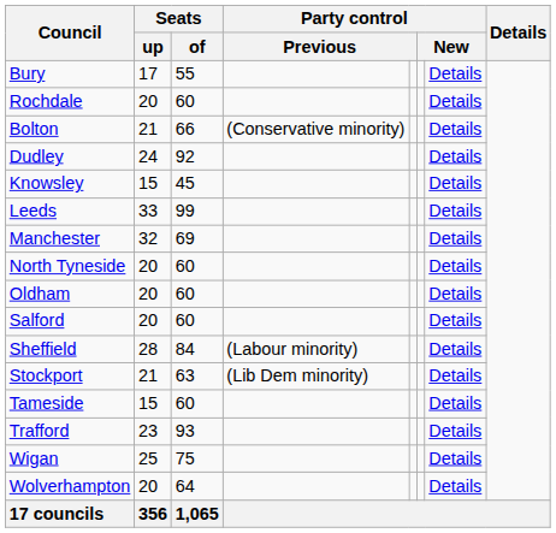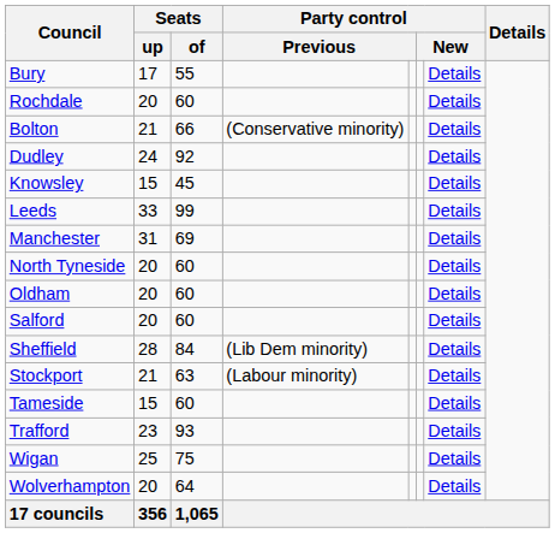 <table class="wikitable sortable">
 <tr>
 <th rowspan="2">Council</th>
 <th colspan="2">Seats</th>
 <th colspan="4">Party control</th>
 <th rowspan="2">Details</th>
 </tr>
 <tr>
 <th>up</th>
 <th>of</th>
 <th colspan="2">Previous</th>
 <th colspan="2">New</th>
 </tr>
 <tr>
 <td><a href='#'>Bury</a></td>
 <td>17</td>
 <td>55</td>
 <td></td>
 <td></td>
 <td></td>
 <td><a href='#'>Details</a></td>
 </tr>
 <tr>
 <td><a href='#'>Rochdale</a></td>
 <td>20</td>
 <td>60</td>
 <td></td>
 <td></td>
 <td></td>
 <td><a href='#'>Details</a></td>
 </tr>
 <tr>
 <td><a href='#'>Bolton</a></td>
 <td>21</td>
 <td>66</td>
 <td> (Conservative minority)</td>
 <td></td>
 <td></td>
 <td><a href='#'>Details</a></td>
 </tr>
 <tr>
 <td><a href='#'>Dudley</a></td>
 <td>24</td>
 <td>92</td>
 <td></td>
 <td></td>
 <td></td>
 <td><a href='#'>Details</a></td>
 </tr>
 <tr>
 <td><a href='#'>Knowsley</a></td>
 <td>15</td>
 <td>45</td>
 <td></td>
 <td></td>
 <td></td>
 <td><a href='#'>Details</a></td>
 </tr>
 <tr>
 <td><a href='#'>Leeds</a></td>
 <td>33</td>
 <td>99</td>
 <td></td>
 <td></td>
 <td></td>
 <td><a href='#'>Details</a></td>
 </tr>
 <tr>
 <td><a href='#'>Manchester</a></td>
-<td>32</td>
+<td>31</td>
 <td>69</td>
 <td></td>
 <td></td>
 <td></td>
 <td><a href='#'>Details</a></td>
 </tr>
 <tr>
 <td><a href='#'>North Tyneside</a></td>
 <td>20</td>
 <td>60</td>
 <td></td>
 <td></td>
 <td></td>
 <td><a href='#'>Details</a></td>
 </tr>
 <tr>
 <td><a href='#'>Oldham</a></td>
 <td>20</td>
 <td>60</td>
 <td></td>
 <td></td>
 <td></td>
 <td><a href='#'>Details</a></td>
 </tr>
 <tr>
 <td><a href='#'>Salford</a></td>
 <td>20</td>
 <td>60</td>
 <td></td>
 <td></td>
 <td></td>
 <td><a href='#'>Details</a></td>
 </tr>
 <tr>
 <td><a href='#'>Sheffield</a></td>
 <td>28</td>
 <td>84</td>
-<td> (Labour minority)</td>
+<td> (Lib Dem minority)</td>
 <td></td>
 <td></td>
 <td><a href='#'>Details</a></td>
 </tr>
 <tr>
 <td><a href='#'>Stockport</a></td>
 <td>21</td>
 <td>63</td>
-<td> (Lib Dem minority)</td>
+<td> (Labour minority)</td>
 <td></td>
 <td></td>
 <td><a href='#'>Details</a></td>
 </tr>
 <tr>
 <td><a href='#'>Tameside</a></td>
 <td>15</td>
 <td>60</td>
 <td></td>
 <td></td>
 <td></td>
 <td><a href='#'>Details</a></td>
 </tr>
 <tr>
 <td><a href='#'>Trafford</a></td>
 <td>23</td>
 <td>93</td>
 <td></td>
 <td></td>
 <td></td>
 <td><a href='#'>Details</a></td>
 </tr>
 <tr>
 <td><a href='#'>Wigan</a></td>
 <td>25</td>
 <td>75</td>
 <td></td>
 <td></td>
 <td></td>
 <td><a href='#'>Details</a></td>
 </tr>
 <tr>
 <td><a href='#'>Wolverhampton</a></td>
 <td>20</td>
 <td>64</td>
 <td></td>
 <td></td>
 <td></td>
 <td><a href='#'>Details</a></td>
 </tr>
 <tr class="sortbottom">
 <th style="text-align:left;">17 councils</th>
 <th>356</th>
 <th>1,065</th>
 <th colspan="7"></th>
 </tr>
 </table>
